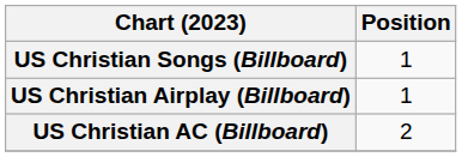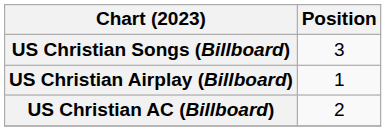 <table class="wikitable plainrowheaders" style="text-align:center">
 <tr>
 <th scope="col">Chart (2023)</th>
 <th scope="col">Position</th>
 </tr>
 <tr>
 <th scope="row">US Christian Songs (<em>Billboard</em>)</th>
-<td>1</td>
+<td>3</td>
 </tr>
 <tr>
 <th scope="row">US Christian Airplay (<em>Billboard</em>)</th>
 <td>1</td>
 </tr>
 <tr>
 <th scope="row">US Christian AC (<em>Billboard</em>)</th>
 <td>2</td>
 </tr>
 <tr>
 </tr>
 </table>
